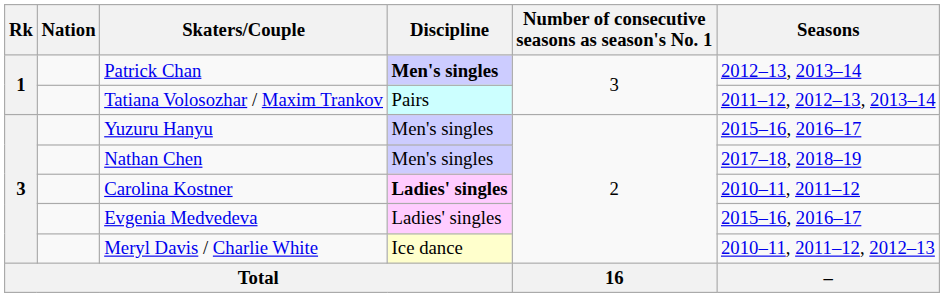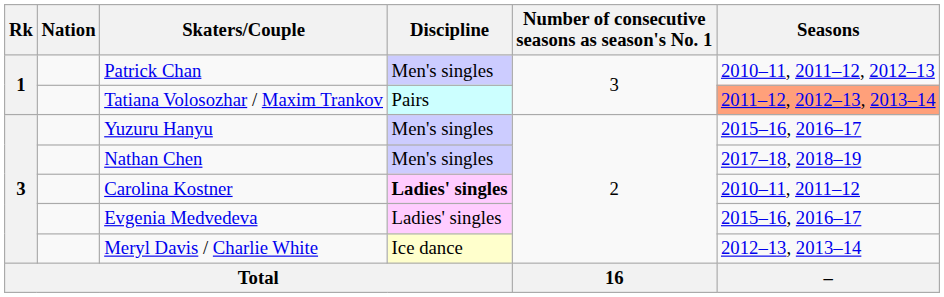 <table class="wikitable sortable">
 <tr>
 <th>Rk</th>
 <th>Nation</th>
 <th>Skaters/Couple</th>
 <th>Discipline</th>
 <th>Number of consecutive<br>seasons as season's No. 1</th>
 <th>Seasons</th>
 </tr>
 <tr>
 <th rowspan="2">1</th>
 <td></td>
 <td><a href='#'>Patrick Chan</a></td>
-<td style="background-color: #ccf;"><strong>Men's singles</strong></td>
+<td style="background-color: #ccf;">Men's singles</td>
 <td rowspan="2" style="text-align: center;">3</td>
-<td><a href='#'>2012–13</a>, <a href='#'>2013–14</a></td>
+<td><a href='#'>2010–11</a>, <a href='#'>2011–12</a>, <a href='#'>2012–13</a></td>
 </tr>
 <tr>
 <td></td>
 <td><a href='#'>Tatiana Volosozhar</a> / <a href='#'>Maxim Trankov</a></td>
 <td style="background-color: #cff;">Pairs</td>
-<td><a href='#'>2011–12</a>, <a href='#'>2012–13</a>, <a href='#'>2013–14</a></td>
+<td style="background: lightsalmon;"><a href='#'>2011–12</a>, <a href='#'>2012–13</a>, <a href='#'>2013–14</a></td>
 </tr>
 <tr>
 <th rowspan="5">3</th>
 <td></td>
 <td><a href='#'>Yuzuru Hanyu</a></td>
 <td style="background-color: #ccf;">Men's singles</td>
 <td rowspan="5" style="text-align: center;">2</td>
 <td><a href='#'>2015–16</a>, <a href='#'>2016–17</a></td>
 </tr>
 <tr>
 <td></td>
 <td><a href='#'>Nathan Chen</a></td>
 <td style="background-color: #ccf;">Men's singles</td>
 <td><a href='#'>2017–18</a>, <a href='#'>2018–19</a></td>
 </tr>
 <tr>
 <td></td>
 <td><a href='#'>Carolina Kostner</a></td>
 <td style="background-color: #fcf;"><strong>Ladies' singles</strong></td>
 <td><a href='#'>2010–11</a>, <a href='#'>2011–12</a></td>
 </tr>
 <tr>
 <td></td>
 <td><a href='#'>Evgenia Medvedeva</a></td>
 <td style="background-color: #fcf;">Ladies' singles</td>
 <td><a href='#'>2015–16</a>, <a href='#'>2016–17</a></td>
 </tr>
 <tr>
 <td></td>
 <td><a href='#'>Meryl Davis</a> / <a href='#'>Charlie White</a></td>
 <td style="background-color: #ffc;">Ice dance</td>
-<td><a href='#'>2010–11</a>, <a href='#'>2011–12</a>, <a href='#'>2012–13</a></td>
+<td><a href='#'>2012–13</a>, <a href='#'>2013–14</a></td>
 </tr>
 <tr class="sortbottom">
 <th colspan="4">Total</th>
 <th>16</th>
 <th>–</th>
 </tr>
 </table>
